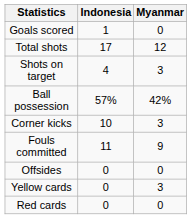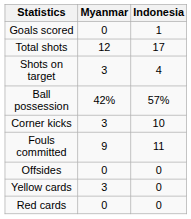 <table class="wikitable" style="text-align:center; margin:auto;">
 <tr>
 <th scope=col width=100>Statistics</th>
+<th scope=col width=70>Myanmar</th>
 <th scope=col width=70>Indonesia</th>
-<th scope=col width=70>Myanmar</th>
 </tr>
 <tr>
 <td>Goals scored</td>
+<td>0</td>
 <td>1</td>
-<td>0</td>
 </tr>
 <tr>
 <td>Total shots</td>
+<td>12</td>
 <td>17</td>
-<td>12</td>
 </tr>
 <tr>
 <td>Shots on target</td>
+<td>3</td>
 <td>4</td>
-<td>3</td>
 </tr>
 <tr>
 <td>Ball possession</td>
+<td>42%</td>
 <td>57%</td>
-<td>42%</td>
 </tr>
 <tr>
 <td>Corner kicks</td>
+<td>3</td>
 <td>10</td>
-<td>3</td>
 </tr>
 <tr>
 <td>Fouls committed</td>
+<td>9</td>
 <td>11</td>
-<td>9</td>
 </tr>
 <tr>
 <td>Offsides</td>
 <td>0</td>
 <td>0</td>
 </tr>
 <tr>
 <td>Yellow cards</td>
+<td>3</td>
 <td>0</td>
-<td>3</td>
 </tr>
 <tr>
 <td>Red cards</td>
 <td>0</td>
 <td>0</td>
 </tr>
 </table>
